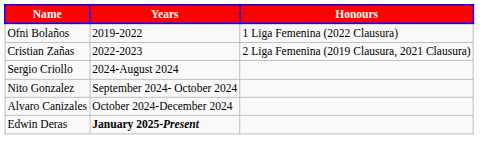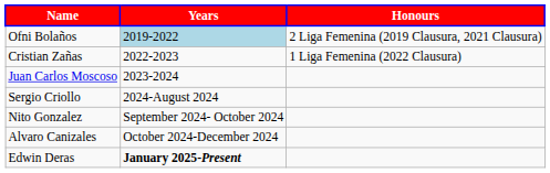 <table class="wikitable">
 <tr>
 <th style="background:#FF0000; color:#FFF; border:2px solid #0000FF;">Name</th>
 <th style="background:#FF0000; color:#FFF; border:2px solid #0000FF;">Years</th>
 <th style="background:#FF0000; color:#FFF; border:2px solid #0000FF;">Honours</th>
 </tr>
 <tr>
 <td> Ofni Bolaños</td>
-<td>2019-2022</td>
-<td>1 Liga Femenina (2022 Clausura)</td>
+<td style="background: lightblue;">2019-2022</td>
+<td>2 Liga Femenina (2019 Clausura, 2021 Clausura)</td>
 </tr>
 <tr>
 <td> Cristian Zañas</td>
 <td>2022-2023</td>
-<td>2 Liga Femenina (2019 Clausura, 2021 Clausura)</td>
+<td>1 Liga Femenina (2022 Clausura)</td>
+</tr>
+<tr>
+<td> <a href='#'>Juan Carlos Moscoso</a></td>
+<td>2023-2024</td>
+<td></td>
 </tr>
 <tr>
 <td> Sergio Criollo</td>
 <td>2024-August 2024</td>
 <td></td>
 </tr>
 <tr>
 <td> Nito Gonzalez</td>
 <td>September 2024- October 2024</td>
 <td></td>
 </tr>
 <tr>
 <td> Alvaro Canizales</td>
 <td>October 2024-December 2024</td>
 <td></td>
 </tr>
 <tr>
 <td> Edwin Deras</td>
 <td><strong>January 2025-<em>Present</em></strong></td>
 <td></td>
 </tr>
 </table>
